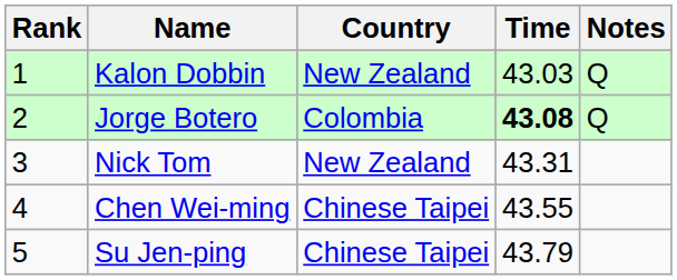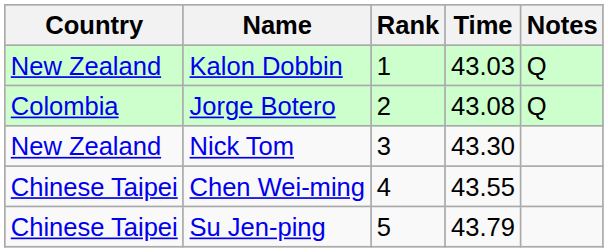 <table class="wikitable" style="font-size:95%" style="text-align:center; width:35em;">
 <tr>
+<th>Country</th>
+<th>Name</th>
 <th>Rank</th>
-<th>Name</th>
-<th>Country</th>
 <th>Time</th>
 <th>Notes</th>
 </tr>
 <tr bgcolor=ccffcc>
+<td align="left"> <a href='#'>New Zealand</a></td>
+<td align=left><a href='#'>Kalon Dobbin</a></td>
 <td>1</td>
-<td align=left><a href='#'>Kalon Dobbin</a></td>
-<td align="left"> <a href='#'>New Zealand</a></td>
 <td>43.03</td>
 <td>Q</td>
 </tr>
 <tr bgcolor=ccffcc>
+<td align="left"> <a href='#'>Colombia</a></td>
+<td align=left><a href='#'>Jorge Botero</a></td>
 <td>2</td>
-<td align=left><a href='#'>Jorge Botero</a></td>
-<td align="left"> <a href='#'>Colombia</a></td>
-<td><strong>43.08</strong></td>
+<td>43.08</td>
 <td>Q</td>
 </tr>
 <tr>
+<td align="left"> <a href='#'>New Zealand</a></td>
+<td align=left><a href='#'>Nick Tom</a></td>
 <td>3</td>
-<td align=left><a href='#'>Nick Tom</a></td>
-<td align="left"> <a href='#'>New Zealand</a></td>
-<td>43.31</td>
+<td>43.30</td>
 <td></td>
 </tr>
 <tr>
+<td align=left> <a href='#'>Chinese Taipei</a></td>
+<td align=left><a href='#'>Chen Wei-ming</a></td>
 <td>4</td>
-<td align=left><a href='#'>Chen Wei-ming</a></td>
-<td align=left> <a href='#'>Chinese Taipei</a></td>
 <td>43.55</td>
 <td></td>
 </tr>
 <tr>
+<td align=left> <a href='#'>Chinese Taipei</a></td>
+<td align=left><a href='#'>Su Jen-ping</a></td>
 <td>5</td>
-<td align=left><a href='#'>Su Jen-ping</a></td>
-<td align=left> <a href='#'>Chinese Taipei</a></td>
 <td>43.79</td>
 <td></td>
 </tr>
 </table>
